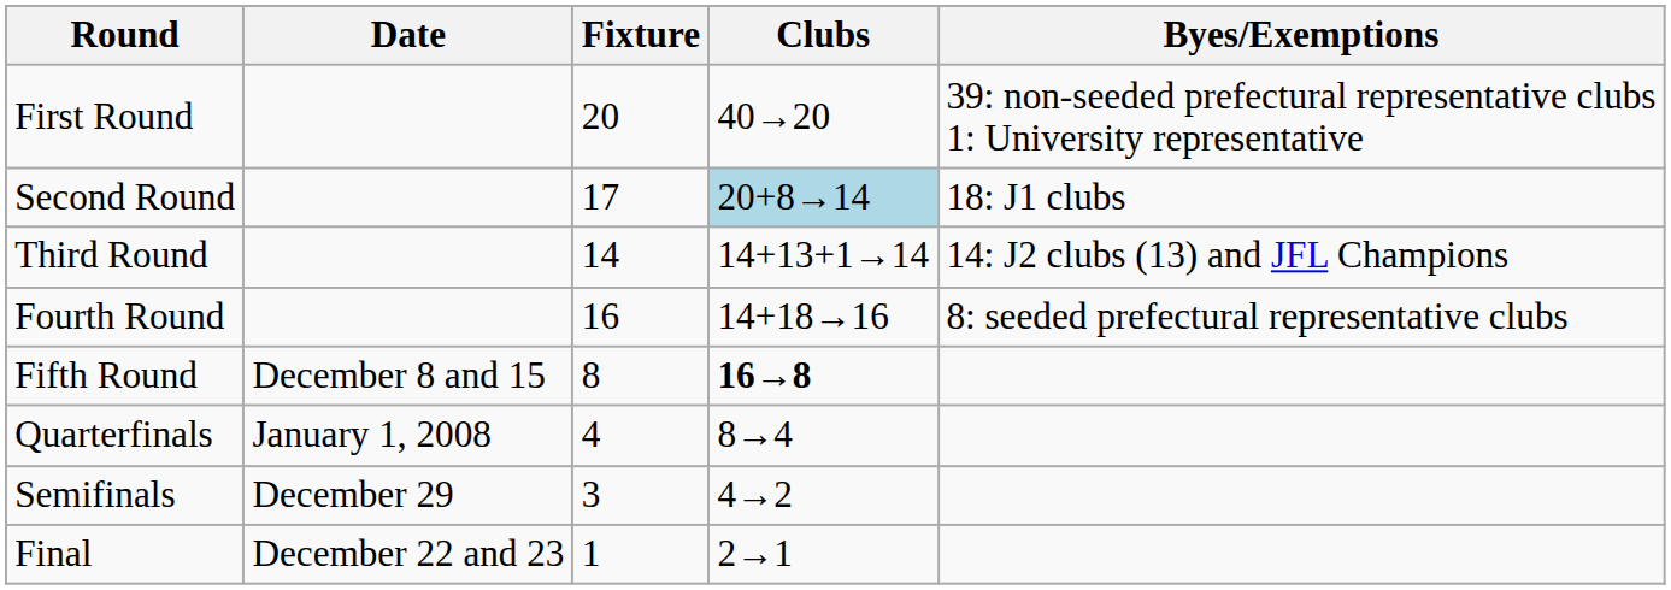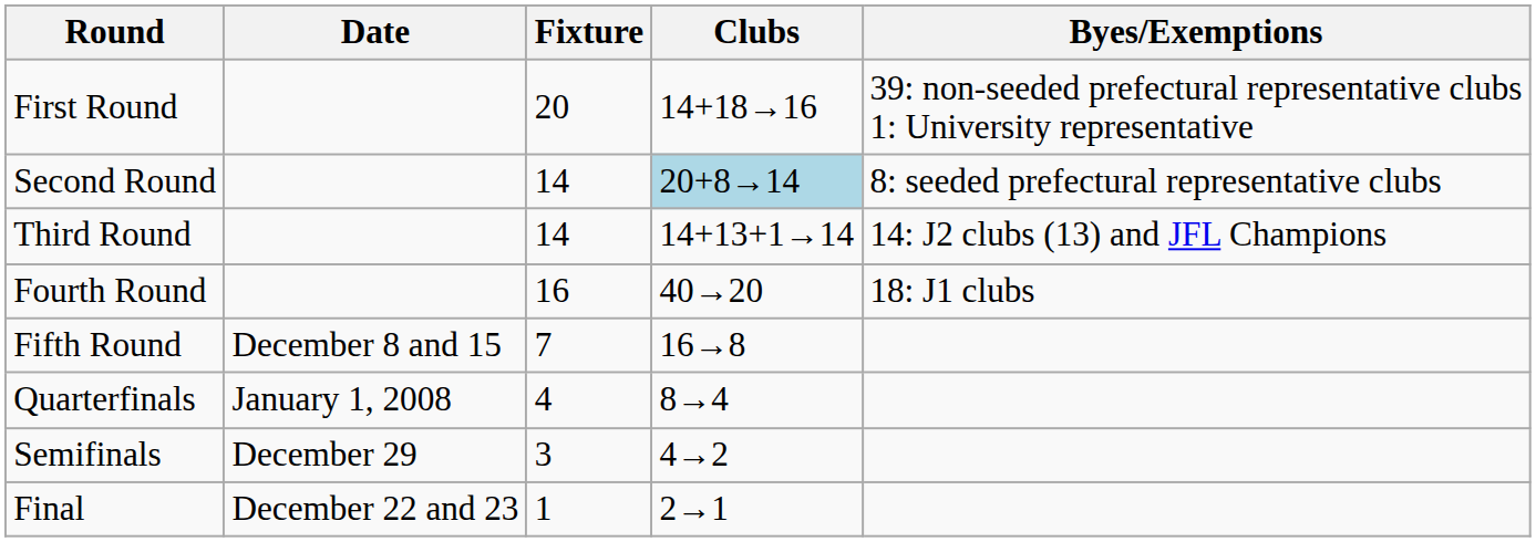 <table class="wikitable">
 <tr>
 <th>Round</th>
 <th>Date</th>
 <th>Fixture</th>
 <th>Clubs</th>
 <th>Byes/Exemptions</th>
 </tr>
 <tr>
 <td>First Round</td>
 <td></td>
 <td>20</td>
-<td>40→20</td>
+<td>14+18→16</td>
 <td>39: non-seeded prefectural representative clubs<br>1: University representative</td>
 </tr>
 <tr>
 <td>Second Round</td>
 <td></td>
-<td>17</td>
+<td>14</td>
 <td style="background: lightblue;">20+8→14</td>
-<td>18: J1 clubs</td>
+<td>8: seeded prefectural representative clubs</td>
 </tr>
 <tr>
 <td>Third Round</td>
 <td></td>
 <td>14</td>
 <td>14+13+1→14</td>
 <td>14: J2 clubs (13) and <a href='#'>JFL</a> Champions</td>
 </tr>
 <tr>
 <td>Fourth Round</td>
 <td></td>
 <td>16</td>
-<td>14+18→16</td>
-<td>8: seeded prefectural representative clubs</td>
+<td>40→20</td>
+<td>18: J1 clubs</td>
 </tr>
 <tr>
 <td>Fifth Round</td>
 <td>December 8 and 15</td>
-<td>8</td>
-<td><strong>16→8</strong></td>
+<td>7</td>
+<td>16→8</td>
 <td></td>
 </tr>
 <tr>
 <td>Quarterfinals</td>
 <td>January 1, 2008</td>
 <td>4</td>
 <td>8→4</td>
 <td></td>
 </tr>
 <tr>
 <td>Semifinals</td>
 <td>December 29</td>
 <td>3</td>
 <td>4→2</td>
 <td></td>
 </tr>
 <tr>
 <td>Final</td>
 <td>December 22 and 23</td>
 <td>1</td>
 <td>2→1</td>
 <td></td>
 </tr>
 </table>
